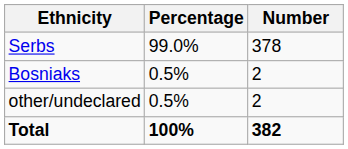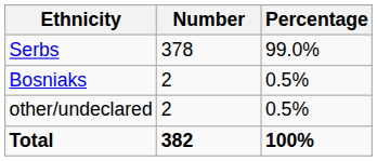 <table class="wikitable">
 <tr>
 <th width="100px">Ethnicity</th>
+<th width="80px">Number</th>
 <th width="80px">Percentage</th>
-<th width="80px">Number</th>
 </tr>
 <tr>
 <td><a href='#'>Serbs</a></td>
+<td>378</td>
 <td>99.0%</td>
-<td>378</td>
 </tr>
 <tr>
 <td><a href='#'>Bosniaks</a></td>
+<td>2</td>
 <td>0.5%</td>
-<td>2</td>
 </tr>
 <tr>
 <td>other/undeclared</td>
+<td>2</td>
 <td>0.5%</td>
-<td>2</td>
 </tr>
 <tr>
 <td><strong>Total</strong></td>
+<td><strong>382</strong></td>
 <td><strong>100%</strong></td>
-<td><strong>382</strong></td>
 </tr>
 </table>
